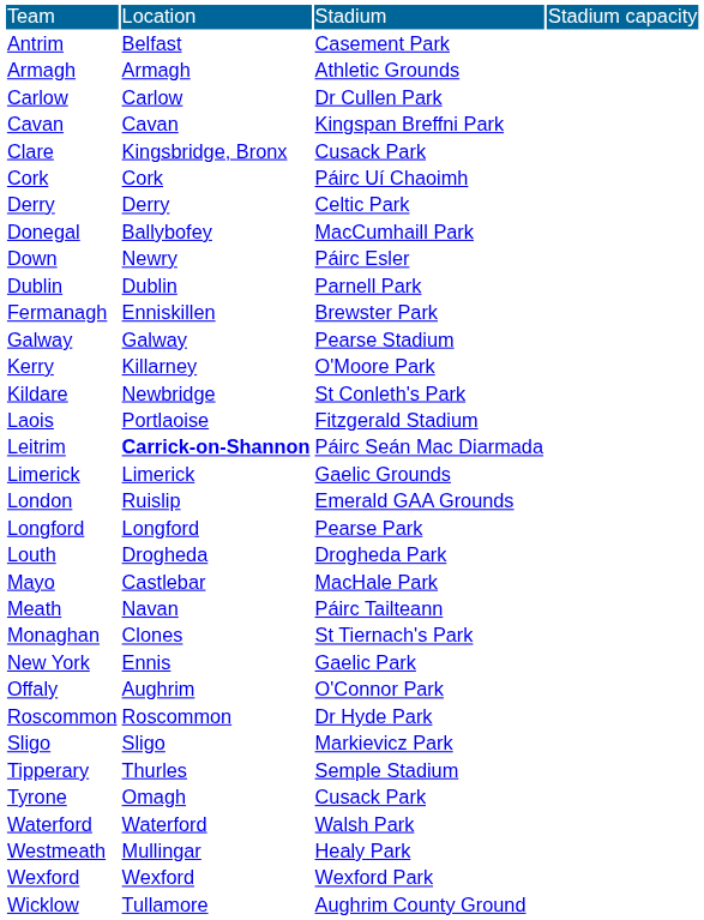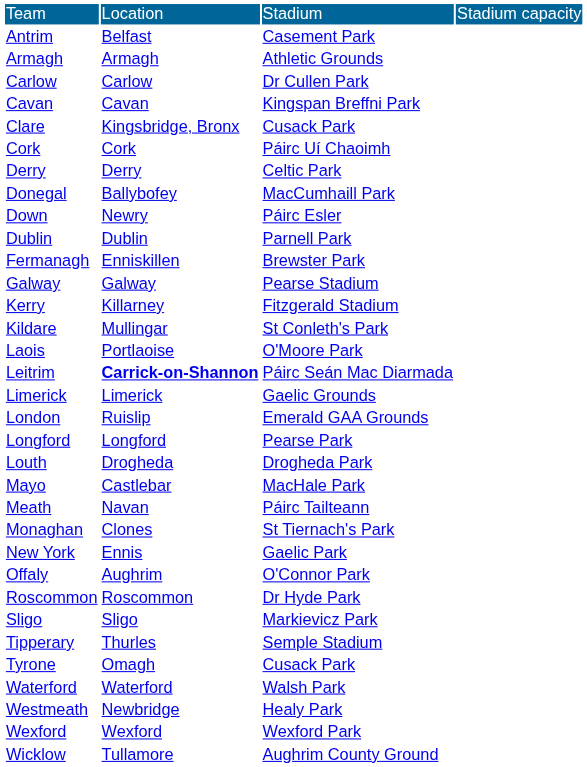 <table cellpadding="1" style="margin:1em auto;">
 <tr style="background:#069; color:white;">
 <td>Team</td>
 <td>Location</td>
 <td>Stadium</td>
 <td>Stadium capacity</td>
 </tr>
 <tr>
 <td><a href='#'>Antrim</a></td>
 <td><a href='#'>Belfast</a></td>
 <td><a href='#'>Casement Park</a></td>
 <td></td>
 </tr>
 <tr>
 <td><a href='#'>Armagh</a></td>
 <td><a href='#'>Armagh</a></td>
 <td><a href='#'>Athletic Grounds</a></td>
 <td></td>
 </tr>
 <tr>
 <td><a href='#'>Carlow</a></td>
 <td><a href='#'>Carlow</a></td>
 <td><a href='#'>Dr Cullen Park</a></td>
 <td></td>
 </tr>
 <tr>
 <td><a href='#'>Cavan</a></td>
 <td><a href='#'>Cavan</a></td>
 <td><a href='#'>Kingspan Breffni Park</a></td>
 <td></td>
 </tr>
 <tr>
 <td><a href='#'>Clare</a></td>
 <td><a href='#'>Kingsbridge, Bronx</a></td>
 <td><a href='#'>Cusack Park</a></td>
 <td></td>
 </tr>
 <tr>
 <td><a href='#'>Cork</a></td>
 <td><a href='#'>Cork</a></td>
 <td><a href='#'>Páirc Uí Chaoimh</a></td>
 <td></td>
 </tr>
 <tr>
 <td><a href='#'>Derry</a></td>
 <td><a href='#'>Derry</a></td>
 <td><a href='#'>Celtic Park</a></td>
 <td></td>
 </tr>
 <tr>
 <td><a href='#'>Donegal</a></td>
 <td><a href='#'>Ballybofey</a></td>
 <td><a href='#'>MacCumhaill Park</a></td>
 <td></td>
 </tr>
 <tr>
 <td><a href='#'>Down</a></td>
 <td><a href='#'>Newry</a></td>
 <td><a href='#'>Páirc Esler</a></td>
 <td></td>
 </tr>
 <tr>
 <td><a href='#'>Dublin</a></td>
 <td><a href='#'>Dublin</a></td>
 <td><a href='#'>Parnell Park</a></td>
 <td></td>
 </tr>
 <tr>
 <td><a href='#'>Fermanagh</a></td>
 <td><a href='#'>Enniskillen</a></td>
 <td><a href='#'>Brewster Park</a></td>
 <td></td>
 </tr>
 <tr>
 <td><a href='#'>Galway</a></td>
 <td><a href='#'>Galway</a></td>
 <td><a href='#'>Pearse Stadium</a></td>
 <td></td>
 </tr>
 <tr>
 <td><a href='#'>Kerry</a></td>
 <td><a href='#'>Killarney</a></td>
-<td><a href='#'>O'Moore Park</a></td>
+<td><a href='#'>Fitzgerald Stadium</a></td>
 <td></td>
 </tr>
 <tr>
 <td><a href='#'>Kildare</a></td>
-<td><a href='#'>Newbridge</a></td>
+<td><a href='#'>Mullingar</a></td>
 <td><a href='#'>St Conleth's Park</a></td>
 <td></td>
 </tr>
 <tr>
 <td><a href='#'>Laois</a></td>
 <td><a href='#'>Portlaoise</a></td>
-<td><a href='#'>Fitzgerald Stadium</a></td>
+<td><a href='#'>O'Moore Park</a></td>
 <td></td>
 </tr>
 <tr>
 <td><a href='#'>Leitrim</a></td>
 <td><strong><a href='#'>Carrick-on-Shannon</a></strong></td>
 <td><a href='#'>Páirc Seán Mac Diarmada</a></td>
 <td></td>
 </tr>
 <tr>
 <td><a href='#'>Limerick</a></td>
 <td><a href='#'>Limerick</a></td>
 <td><a href='#'>Gaelic Grounds</a></td>
 <td></td>
 </tr>
 <tr>
 <td><a href='#'>London</a></td>
 <td><a href='#'>Ruislip</a></td>
 <td><a href='#'>Emerald GAA Grounds</a></td>
 <td></td>
 </tr>
 <tr>
 <td><a href='#'>Longford</a></td>
 <td><a href='#'>Longford</a></td>
 <td><a href='#'>Pearse Park</a></td>
 <td></td>
 </tr>
 <tr>
 <td><a href='#'>Louth</a></td>
 <td><a href='#'>Drogheda</a></td>
 <td><a href='#'>Drogheda Park</a></td>
 <td></td>
 </tr>
 <tr>
 <td><a href='#'>Mayo</a></td>
 <td><a href='#'>Castlebar</a></td>
 <td><a href='#'>MacHale Park</a></td>
 <td></td>
 </tr>
 <tr>
 <td><a href='#'>Meath</a></td>
 <td><a href='#'>Navan</a></td>
 <td><a href='#'>Páirc Tailteann</a></td>
 <td></td>
 </tr>
 <tr>
 <td><a href='#'>Monaghan</a></td>
 <td><a href='#'>Clones</a></td>
 <td><a href='#'>St Tiernach's Park</a></td>
 <td></td>
 </tr>
 <tr>
 <td><a href='#'>New York</a></td>
 <td><a href='#'>Ennis</a></td>
 <td><a href='#'>Gaelic Park</a></td>
 <td></td>
 </tr>
 <tr>
 <td><a href='#'>Offaly</a></td>
 <td><a href='#'>Aughrim</a></td>
 <td><a href='#'>O'Connor Park</a></td>
 <td></td>
 </tr>
 <tr>
 <td><a href='#'>Roscommon</a></td>
 <td><a href='#'>Roscommon</a></td>
 <td><a href='#'>Dr Hyde Park</a></td>
 <td></td>
 </tr>
 <tr>
 <td><a href='#'>Sligo</a></td>
 <td><a href='#'>Sligo</a></td>
 <td><a href='#'>Markievicz Park</a></td>
 <td></td>
 </tr>
 <tr>
 <td><a href='#'>Tipperary</a></td>
 <td><a href='#'>Thurles</a></td>
 <td><a href='#'>Semple Stadium</a></td>
 <td></td>
 </tr>
 <tr>
 <td><a href='#'>Tyrone</a></td>
 <td><a href='#'>Omagh</a></td>
 <td><a href='#'>Cusack Park</a></td>
 <td></td>
 </tr>
 <tr>
 <td><a href='#'>Waterford</a></td>
 <td><a href='#'>Waterford</a></td>
 <td><a href='#'>Walsh Park</a></td>
 <td></td>
 </tr>
 <tr>
 <td><a href='#'>Westmeath</a></td>
-<td><a href='#'>Mullingar</a></td>
+<td><a href='#'>Newbridge</a></td>
 <td><a href='#'>Healy Park</a></td>
 <td></td>
 </tr>
 <tr>
 <td><a href='#'>Wexford</a></td>
 <td><a href='#'>Wexford</a></td>
 <td><a href='#'>Wexford Park</a></td>
 <td></td>
 </tr>
 <tr>
 <td><a href='#'>Wicklow</a></td>
 <td><a href='#'>Tullamore</a></td>
 <td><a href='#'>Aughrim County Ground</a></td>
 <td></td>
 </tr>
 </table>
